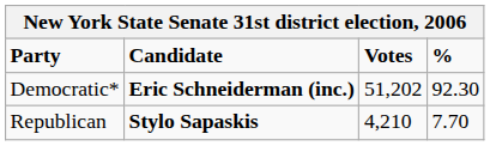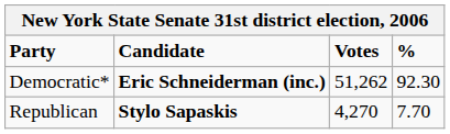 <table class="wikitable">
 <tr>
 <th colspan="4">New York State Senate 31st district election, 2006</th>
 </tr>
 <tr>
 <td><strong>Party</strong></td>
 <td><strong>Candidate</strong></td>
 <td><strong>Votes</strong></td>
 <td><strong>%</strong></td>
 </tr>
 <tr>
 <td>Democratic*</td>
 <td><strong>Eric Schneiderman (inc.)</strong></td>
-<td>51,202</td>
+<td>51,262</td>
 <td>92.30</td>
 </tr>
 <tr>
 <td>Republican</td>
 <td><strong>Stylo Sapaskis</strong></td>
-<td>4,210</td>
+<td>4,270</td>
 <td>7.70</td>
 </tr>
 </table>
